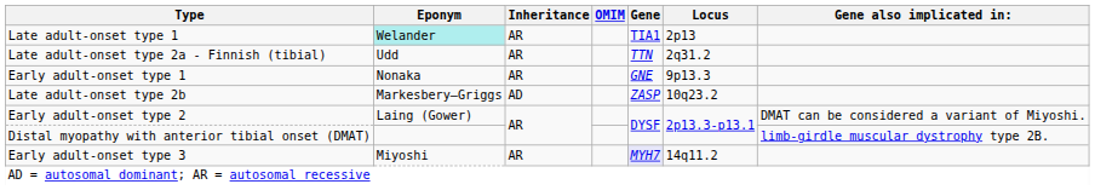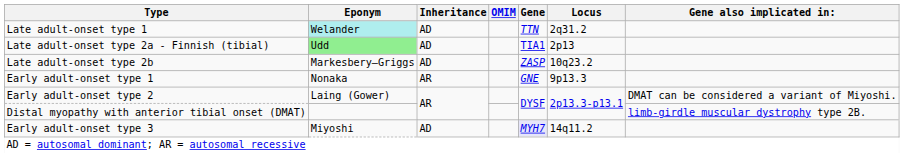 <table class="wikitable" style="border: 1px none white;">
 <tr>
 <th>Type</th>
 <th>Eponym</th>
 <th>Inheritance</th>
 <th><a href='#'>OMIM</a></th>
 <th>Gene</th>
 <th>Locus</th>
 <th>Gene also implicated in:</th>
 </tr>
 <tr>
 <td>Late adult-onset type 1</td>
 <td style="background: paleturquoise;">Welander</td>
-<td>AR</td>
+<td>AD</td>
+<td></td>
+<td><em><a href='#'>TTN</a></em></td>
+<td>2q31.2</td>
+<td></td>
+</tr>
+<tr>
+<td>Late adult-onset type 2a - Finnish (tibial)</td>
+<td style="background: lightgreen;">Udd</td>
+<td>AD</td>
 <td></td>
 <td><a href='#'>TIA1</a></td>
 <td>2p13</td>
 <td></td>
 </tr>
 <tr>
-<td>Late adult-onset type 2a - Finnish (tibial)</td>
-<td>Udd</td>
-<td>AR</td>
+<td>Late adult-onset type 2b</td>
+<td>Markesbery–Griggs</td>
+<td>AD</td>
 <td></td>
-<td><em><a href='#'>TTN</a></em></td>
-<td>2q31.2</td>
+<td><em><a href='#'>ZASP</a></em></td>
+<td>10q23.2</td>
 <td></td>
 </tr>
 <tr>
 <td>Early adult-onset type 1</td>
 <td>Nonaka</td>
 <td>AR</td>
 <td></td>
 <td><em><a href='#'>GNE</a></em></td>
 <td>9p13.3</td>
-<td></td>
-</tr>
-<tr>
-<td>Late adult-onset type 2b</td>
-<td>Markesbery–Griggs</td>
-<td>AD</td>
-<td></td>
-<td><em><a href='#'>ZASP</a></em></td>
-<td>10q23.2</td>
 <td></td>
 </tr>
 <tr>
 <td style='border-style: solid solid dashed solid;'>Early adult-onset type 2</td>
 <td>Laing (Gower)</td>
 <td rowspan="2">AR</td>
 <td></td>
 <td rowspan="2"><a href='#'>DYSF</a></td>
 <td rowspan="2"><a href='#'>2p13.3-p13.1</a></td>
 <td style='border-style: none solid solid solid;'>DMAT can be considered a variant of Miyoshi.</td>
 </tr>
 <tr>
 <td style='border-style: none solid solid solid;'>Distal myopathy with anterior tibial onset (DMAT)</td>
 <td style='border-style: none solid solid solid;'></td>
 <td></td>
 <td style='border-style: solid solid dashed solid;'><a href='#'>limb-girdle muscular dystrophy</a> type 2B.</td>
 </tr>
 <tr>
 <td>Early adult-onset type 3</td>
 <td style='border-style: none  solid dashed solid;'>Miyoshi</td>
-<td>AR</td>
+<td>AD</td>
 <td></td>
 <td style="background: lavender;"><em><a href='#'>MYH7</a></em></td>
 <td>14q11.2</td>
 <td></td>
 </tr>
 <tr>
 <td colspan="7" style="background: white; border-style: none none none none;">AD = <a href='#'>autosomal dominant</a>; AR = <a href='#'>autosomal recessive</a></td>
 </tr>
 </table>
